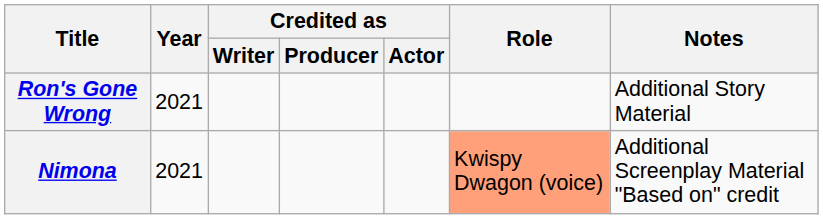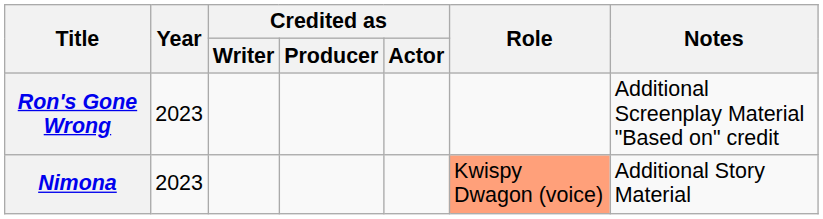 <table class="wikitable plainrowheaders sortable">
 <tr>
 <th rowspan="2">Title</th>
 <th rowspan="2">Year</th>
 <th colspan="3">Credited as</th>
 <th rowspan="2">Role</th>
 <th rowspan="2">Notes</th>
 </tr>
 <tr>
 <th>Writer</th>
 <th>Producer</th>
 <th>Actor</th>
 </tr>
 <tr>
 <th scope="row"><em><a href='#'>Ron's Gone Wrong</a></em></th>
-<td>2021</td>
+<td>2023</td>
 <td></td>
 <td></td>
 <td></td>
 <td></td>
-<td>Additional Story Material</td>
+<td>Additional Screenplay Material<br>"Based on" credit</td>
 </tr>
 <tr>
 <th scope="row"><em><a href='#'>Nimona</a></em></th>
-<td>2021</td>
+<td>2023</td>
 <td></td>
 <td></td>
 <td></td>
 <td style="background: lightsalmon;">Kwispy Dwagon (voice)</td>
-<td>Additional Screenplay Material<br>"Based on" credit</td>
+<td>Additional Story Material</td>
 </tr>
 </table>
